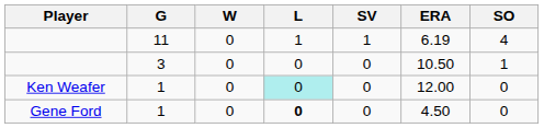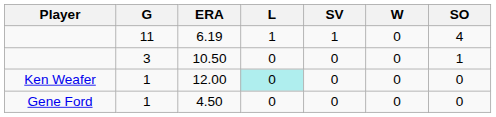 <table class="wikitable sortable">
 <tr>
 <th bgcolor="#DDDDFF" width="16%">Player</th>
 <th bgcolor="#DDDDFF" width="9%">G</th>
-<th bgcolor="#DDDDFF" width="9%">W</th>
+<th bgcolor="#DDDDFF" width="9%">ERA</th>
 <th bgcolor="#DDDDFF" width="9%">L</th>
 <th bgcolor="#DDDDFF" width="9%">SV</th>
-<th bgcolor="#DDDDFF" width="9%">ERA</th>
+<th bgcolor="#DDDDFF" width="9%">W</th>
 <th bgcolor="#DDDDFF" width="9%">SO</th>
 </tr>
 <tr align="center">
 <td></td>
 <td>11</td>
-<td>0</td>
+<td>6.19</td>
 <td>1</td>
 <td>1</td>
-<td>6.19</td>
+<td>0</td>
 <td>4</td>
 </tr>
 <tr align="center">
 <td></td>
 <td>3</td>
+<td>10.50</td>
 <td>0</td>
 <td>0</td>
 <td>0</td>
-<td>10.50</td>
 <td>1</td>
 </tr>
 <tr align="center">
 <td><a href='#'>Ken Weafer</a></td>
 <td>1</td>
-<td>0</td>
+<td>12.00</td>
 <td style="background: paleturquoise;">0</td>
 <td>0</td>
-<td>12.00</td>
+<td>0</td>
 <td>0</td>
 </tr>
 <tr align=center>
 <td><a href='#'>Gene Ford</a></td>
 <td>1</td>
+<td>4.50</td>
 <td>0</td>
-<td><strong>0</strong></td>
 <td>0</td>
-<td>4.50</td>
+<td>0</td>
 <td>0</td>
 </tr>
 </table>
